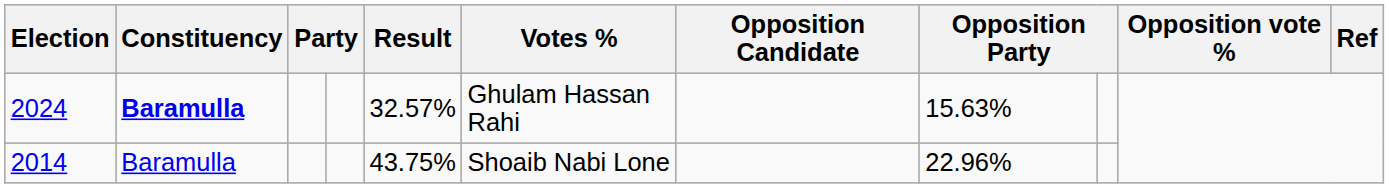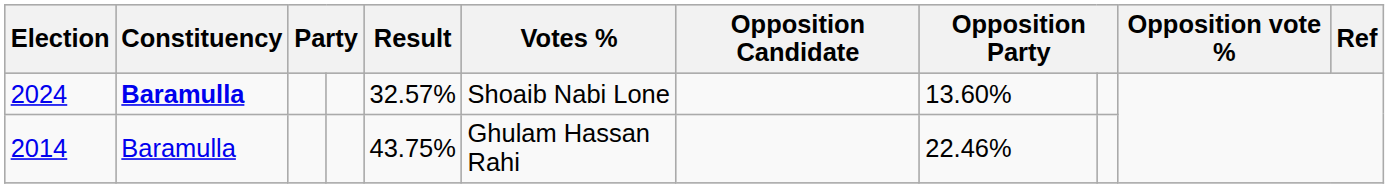 <table class="wikitable sortable">
 <tr>
 <th>Election</th>
 <th>Constituency</th>
 <th colspan="2">Party</th>
 <th>Result</th>
 <th>Votes %</th>
 <th>Opposition Candidate</th>
 <th colspan="2">Opposition Party</th>
 <th>Opposition vote %</th>
 <th>Ref</th>
 </tr>
 <tr>
 <td><a href='#'>2024</a></td>
 <td><strong><a href='#'>Baramulla</a></strong></td>
 <td></td>
 <td></td>
 <td>32.57%</td>
-<td>Ghulam Hassan Rahi</td>
+<td>Shoaib Nabi Lone</td>
 <td></td>
-<td>15.63%</td>
+<td>13.60%</td>
 <td></td>
 </tr>
 <tr>
 <td><a href='#'>2014</a></td>
 <td><a href='#'>Baramulla</a></td>
 <td></td>
 <td></td>
 <td>43.75%</td>
-<td>Shoaib Nabi Lone</td>
+<td>Ghulam Hassan Rahi</td>
 <td></td>
-<td>22.96%</td>
+<td>22.46%</td>
 <td></td>
 </tr>
 </table>
